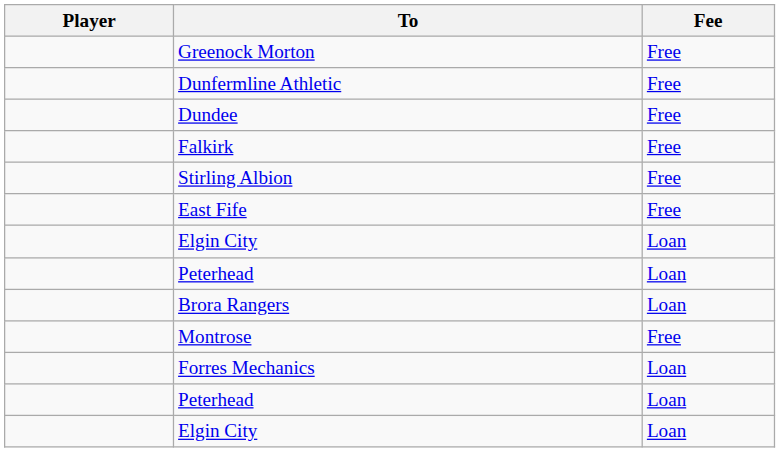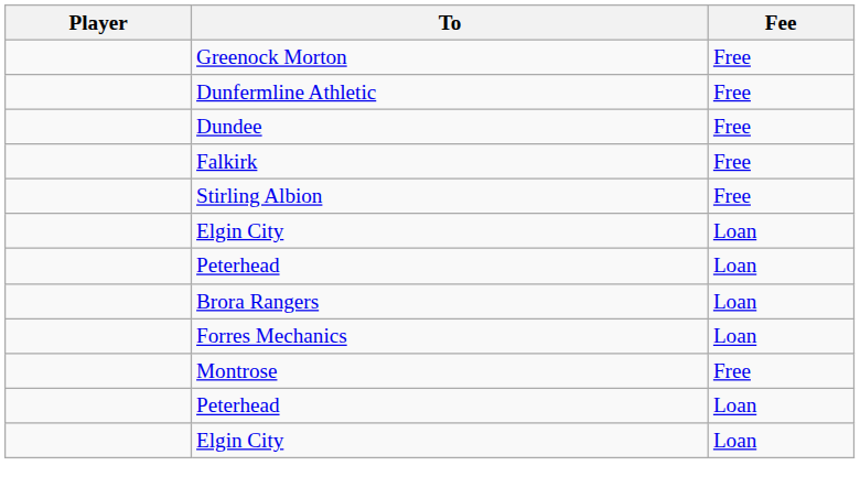 <table class="wikitable" style="text-align:center; font-size:95%;width:98%; text-align:left">
 <tr>
 <th>Player</th>
 <th>To</th>
 <th>Fee</th>
 </tr>
 <tr>
 <td> </td>
 <td> <a href='#'>Greenock Morton</a></td>
 <td><a href='#'>Free</a></td>
 </tr>
 <tr>
 <td> </td>
 <td> <a href='#'>Dunfermline Athletic</a></td>
 <td><a href='#'>Free</a></td>
 </tr>
 <tr>
 <td> </td>
 <td> <a href='#'>Dundee</a></td>
 <td><a href='#'>Free</a></td>
 </tr>
 <tr>
 <td> </td>
 <td> <a href='#'>Falkirk</a></td>
 <td><a href='#'>Free</a></td>
 </tr>
 <tr>
 <td> </td>
 <td> <a href='#'>Stirling Albion</a></td>
 <td><a href='#'>Free</a></td>
 </tr>
 <tr>
 <td> </td>
-<td> <a href='#'>East Fife</a></td>
-<td><a href='#'>Free</a></td>
-</tr>
-<tr>
-<td> </td>
 <td> <a href='#'>Elgin City</a></td>
 <td><a href='#'>Loan</a></td>
 </tr>
 <tr>
 <td> </td>
 <td> <a href='#'>Peterhead</a></td>
 <td><a href='#'>Loan</a></td>
 </tr>
 <tr>
 <td> </td>
 <td> <a href='#'>Brora Rangers</a></td>
 <td><a href='#'>Loan</a></td>
 </tr>
 <tr>
 <td> </td>
-<td> <a href='#'>Montrose</a></td>
-<td><a href='#'>Free</a></td>
+<td> <a href='#'>Forres Mechanics</a></td>
+<td><a href='#'>Loan</a></td>
 </tr>
 <tr>
 <td> </td>
-<td> <a href='#'>Forres Mechanics</a></td>
-<td><a href='#'>Loan</a></td>
+<td> <a href='#'>Montrose</a></td>
+<td><a href='#'>Free</a></td>
 </tr>
 <tr>
 <td> </td>
 <td> <a href='#'>Peterhead</a></td>
 <td><a href='#'>Loan</a></td>
 </tr>
 <tr>
 <td> </td>
 <td> <a href='#'>Elgin City</a></td>
 <td><a href='#'>Loan</a></td>
 </tr>
 </table>
